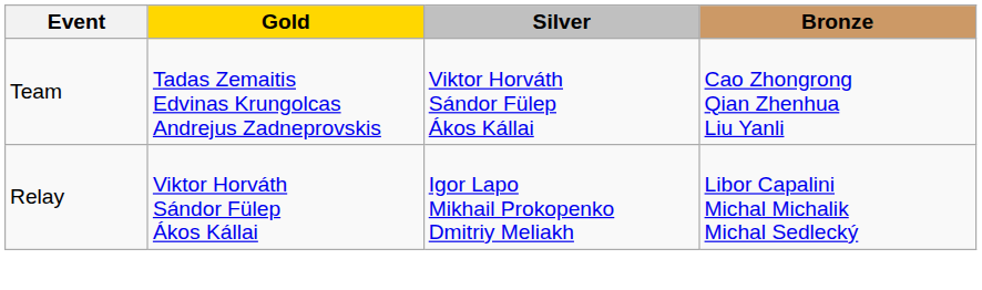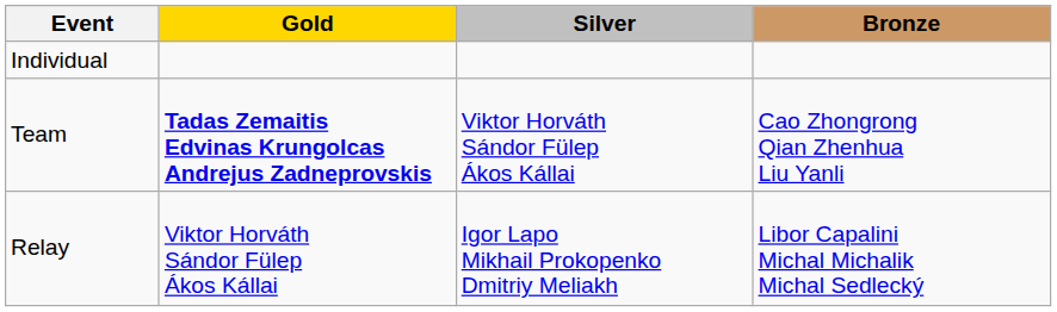 <table class="wikitable">
 <tr>
 <th width="100">Event</th>
 <th style="background-color:gold;" width="200"> Gold</th>
 <th style="background-color:silver;" width="200">Silver</th>
 <th style="background-color:#CC9966;" width="200"> Bronze</th>
 </tr>
 <tr>
+<td>Individual</td>
+<td></td>
+<td></td>
+<td></td>
+</tr>
+<tr>
 <td>Team</td>
-<td> <br><a href='#'>Tadas Zemaitis</a><br> <a href='#'>Edvinas Krungolcas</a><br> <a href='#'>Andrejus Zadneprovskis</a></td>
+<td><strong> <br><a href='#'>Tadas Zemaitis</a><br> <a href='#'>Edvinas Krungolcas</a><br> <a href='#'>Andrejus Zadneprovskis</a></strong></td>
 <td> <br> <a href='#'>Viktor Horváth</a> <br> <a href='#'>Sándor Fülep</a><br> <a href='#'>Ákos Kállai</a></td>
 <td> <br> <a href='#'>Cao Zhongrong</a> <br> <a href='#'>Qian Zhenhua</a><br> <a href='#'>Liu Yanli</a></td>
 </tr>
 <tr>
 <td>Relay</td>
 <td> <br> <a href='#'>Viktor Horváth</a> <br> <a href='#'>Sándor Fülep</a><br> <a href='#'>Ákos Kállai</a></td>
 <td> <br><a href='#'>Igor Lapo</a><br> <a href='#'>Mikhail Prokopenko</a><br> <a href='#'>Dmitriy Meliakh</a></td>
 <td> <br> <a href='#'>Libor Capalini</a><br> <a href='#'>Michal Michalik</a><br> <a href='#'>Michal Sedlecký</a></td>
 </tr>
 </table>
